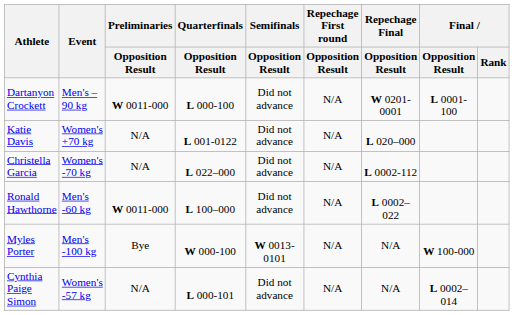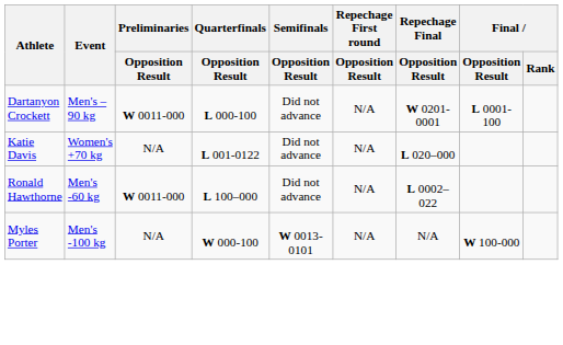 <table class="wikitable">
 <tr>
 <th rowspan="2">Athlete</th>
 <th rowspan="2">Event</th>
 <th>Preliminaries</th>
 <th>Quarterfinals</th>
 <th>Semifinals</th>
 <th>Repechage<br>First round</th>
 <th>Repechage<br>Final</th>
 <th colspan="2">Final / </th>
 </tr>
 <tr>
 <th>Opposition<br>Result</th>
 <th>Opposition<br>Result</th>
 <th>Opposition<br>Result</th>
 <th>Opposition<br>Result</th>
 <th>Opposition<br>Result</th>
 <th>Opposition<br>Result</th>
 <th>Rank</th>
 </tr>
 <tr>
 <td><a href='#'>Dartanyon Crockett</a></td>
 <td><a href='#'>Men's –90 kg</a></td>
 <td style="text-align:center;"><br><strong>W</strong> 0011-000</td>
 <td style="text-align:center;"><br><strong>L</strong> 000-100</td>
 <td style="text-align:center;">Did not advance</td>
 <td style="text-align:center;">N/A</td>
 <td style="text-align:center;"><br><strong>W</strong> 0201-0001</td>
 <td style="text-align:center;"><br><strong>L</strong> 0001-100</td>
 <td style="text-align:center;"></td>
 </tr>
 <tr>
 <td><a href='#'>Katie Davis</a></td>
 <td><a href='#'>Women's +70 kg</a></td>
 <td style="text-align:center;">N/A</td>
 <td style="text-align:center;"><br><strong>L</strong> 001-0122</td>
 <td style="text-align:center;">Did not advance</td>
 <td style="text-align:center;">N/A</td>
 <td style="text-align:center;"><br><strong>L</strong> 020–000</td>
 <td style="text-align:center;"></td>
 <td style="text-align:center;"></td>
 </tr>
 <tr>
-<td><a href='#'>Christella Garcia</a></td>
-<td><a href='#'>Women's -70 kg</a></td>
-<td style="text-align:center;">N/A</td>
-<td style="text-align:center;"><br><strong>L</strong> 022–000</td>
-<td style="text-align:center;">Did not advance</td>
-<td style="text-align:center;">N/A</td>
-<td style="text-align:center;"><br><strong>L</strong> 0002-112</td>
-<td style="text-align:center;"></td>
-<td style="text-align:center;"></td>
-</tr>
-<tr>
 <td><a href='#'>Ronald Hawthorne</a></td>
 <td><a href='#'>Men's -60 kg</a></td>
 <td style="text-align:center;"><br><strong>W</strong> 0011-000</td>
 <td style="text-align:center;"><br><strong>L</strong> 100–000</td>
 <td style="text-align:center;">Did not advance</td>
 <td style="text-align:center;">N/A</td>
 <td style="text-align:center;"><br><strong>L</strong> 0002–022</td>
 <td style="text-align:center;"></td>
 <td style="text-align:center;"></td>
 </tr>
 <tr>
 <td><a href='#'>Myles Porter</a></td>
 <td><a href='#'>Men's -100 kg</a></td>
-<td style="text-align:center;">Bye</td>
+<td style="text-align:center;">N/A</td>
 <td style="text-align:center;"><br><strong>W</strong> 000-100</td>
 <td style="text-align:center;"><br><strong>W</strong> 0013-0101</td>
 <td style="text-align:center;">N/A</td>
 <td style="text-align:center;">N/A</td>
 <td style="text-align:center;"><br><strong>W</strong> 100-000</td>
 <td style="text-align:center;"></td>
 </tr>
-<tr>
-<td><a href='#'>Cynthia Paige Simon</a></td>
-<td><a href='#'>Women's -57 kg</a></td>
-<td style="text-align:center;">N/A</td>
-<td style="text-align:center;"><br><strong>L</strong> 000-101</td>
-<td style="text-align:center;">Did not advance</td>
-<td style="text-align:center;">N/A</td>
-<td style="text-align:center;">N/A</td>
-<td style="text-align:center;"><br><strong>L</strong> 0002–014</td>
-<td style="text-align:center;"></td>
-</tr>
 </table>
